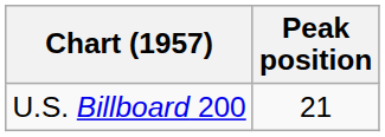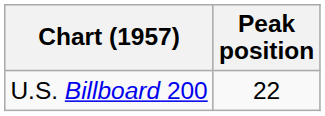 <table class="wikitable sortable plainrowheaders">
 <tr>
 <th>Chart (1957)</th>
 <th>Peak<br>position</th>
 </tr>
 <tr>
 <td>U.S. <a href='#'><em>Billboard</em> 200</a></td>
-<td align="center">21</td>
+<td align="center">22</td>
 </tr>
 </table>
